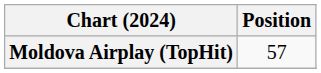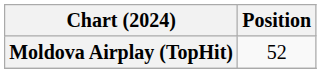 <table class="wikitable plainrowheaders" style="text-align:center">
 <tr>
 <th scope="col">Chart (2024)</th>
 <th scope="col">Position</th>
 </tr>
 <tr>
 <th scope="row">Moldova Airplay (TopHit)</th>
-<td>57</td>
+<td>52</td>
 </tr>
 <tr>
 </tr>
 </table>
